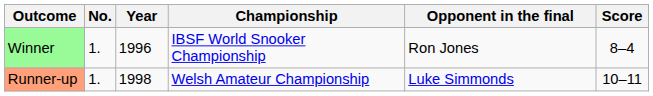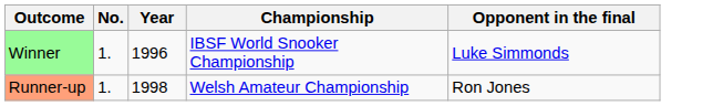 <table class="sortable wikitable">
 <tr>
 <th width="80">Outcome</th>
 <th width="20">No.</th>
 <th width="50">Year</th>
 <th style="width:250px;">Championship</th>
 <th style="width:200px;">Opponent in the final</th>
-<th style="width:50px;">Score</th>
 </tr>
 <tr>
 <td style="background:#98FB98">Winner</td>
 <td>1.</td>
 <td>1996</td>
 <td><a href='#'>IBSF World Snooker Championship</a></td>
-<td> Ron Jones</td>
-<td style="text-align:center;">8–4</td>
+<td> <a href='#'>Luke Simmonds</a></td>
 </tr>
 <tr>
 <td style="background:#ffa07a;">Runner-up</td>
 <td>1.</td>
 <td>1998</td>
 <td><a href='#'>Welsh Amateur Championship</a></td>
-<td> <a href='#'>Luke Simmonds</a></td>
-<td style="text-align:center;">10–11</td>
+<td> Ron Jones</td>
 </tr>
 </table>
